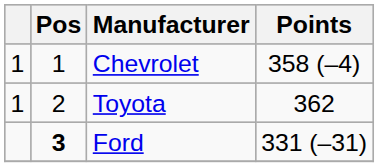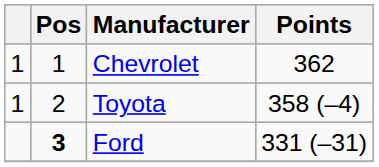 <table class="wikitable" style="font-size: 95%;">
 <tr>
 <th></th>
 <th>Pos</th>
 <th>Manufacturer</th>
 <th>Points</th>
 </tr>
 <tr>
 <td align="left"> 1</td>
 <td style="text-align:center;">1</td>
 <td><a href='#'>Chevrolet</a></td>
-<td style="text-align:center;">358 (–4)</td>
+<td style="text-align:center;">362</td>
 </tr>
 <tr>
 <td align="left"> 1</td>
 <td style="text-align:center;">2</td>
 <td><a href='#'>Toyota</a></td>
-<td style="text-align:center;">362</td>
+<td style="text-align:center;">358 (–4)</td>
 </tr>
 <tr>
 <td align="left"></td>
 <td style="text-align:center;"><strong>3</strong></td>
 <td><a href='#'>Ford</a></td>
 <td style="text-align:center;">331 (–31)</td>
 </tr>
 <tr class="sortbottom">
 </tr>
 </table>
